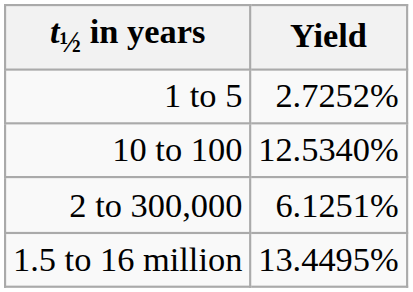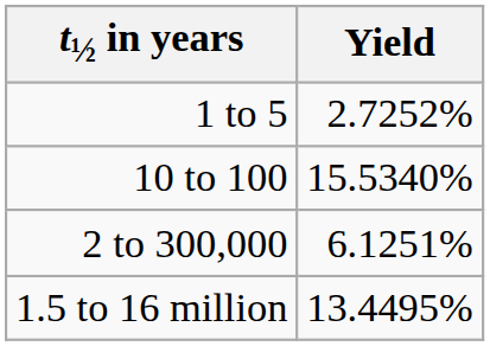 <table class="wikitable" style="text-align:right;">
 <tr>
 <th><em>t</em><sub>½</sub> in years</th>
 <th>Yield</th>
 </tr>
 <tr>
 <td>1 to 5</td>
 <td>2.7252%</td>
 </tr>
 <tr>
 <td>10 to 100</td>
-<td>12.5340%</td>
+<td>15.5340%</td>
 </tr>
 <tr>
 <td>2 to 300,000</td>
 <td>6.1251%</td>
 </tr>
 <tr>
 <td>1.5 to 16 million</td>
 <td>13.4495%</td>
 </tr>
 </table>
